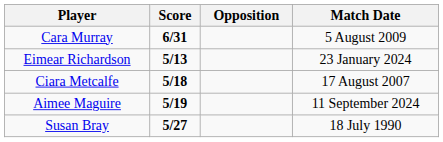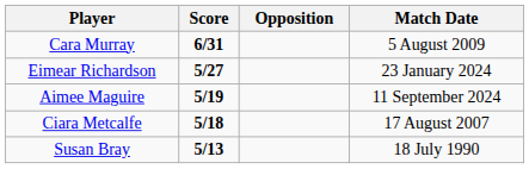 <table class="wikitable sortable" style="text-align: center; width: 500px;">
 <tr>
 <th>Player</th>
 <th>Score</th>
 <th>Opposition</th>
 <th>Match Date</th>
 </tr>
 <tr>
 <td><a href='#'>Cara Murray</a></td>
 <td><strong>6/31</strong></td>
 <td></td>
 <td>5 August 2009</td>
 </tr>
 <tr>
 <td><a href='#'>Eimear Richardson</a></td>
-<td><strong>5/13</strong></td>
+<td><strong>5/27</strong></td>
 <td></td>
 <td>23 January 2024</td>
+</tr>
+<tr>
+<td><a href='#'>Aimee Maguire</a></td>
+<td><strong>5/19</strong></td>
+<td></td>
+<td>11 September 2024</td>
 </tr>
 <tr>
 <td><a href='#'>Ciara Metcalfe</a></td>
 <td><strong>5/18</strong></td>
 <td></td>
 <td>17 August 2007</td>
 </tr>
 <tr>
-<td><a href='#'>Aimee Maguire</a></td>
-<td><strong>5/19</strong></td>
-<td></td>
-<td>11 September 2024</td>
-</tr>
-<tr>
 <td><a href='#'>Susan Bray</a></td>
-<td><strong>5/27</strong></td>
+<td><strong>5/13</strong></td>
 <td></td>
 <td>18 July 1990</td>
 </tr>
 </table>
